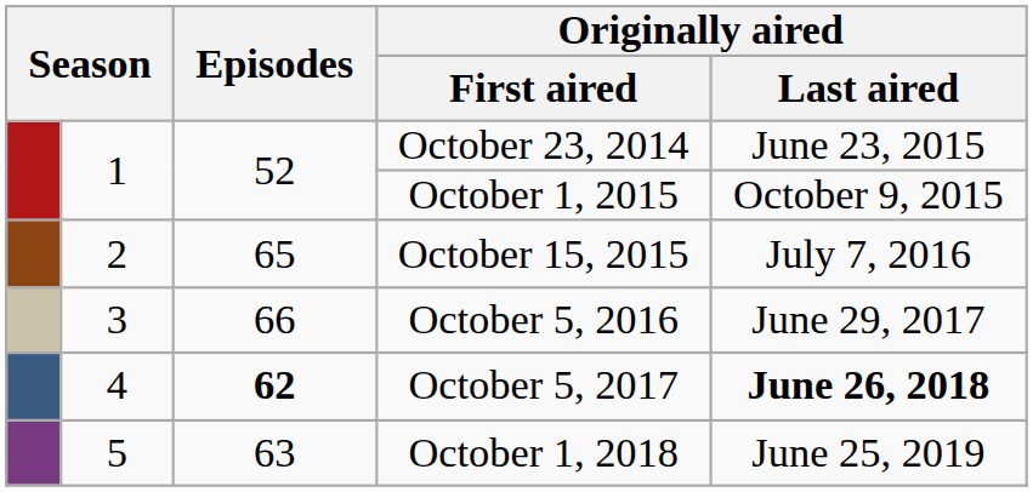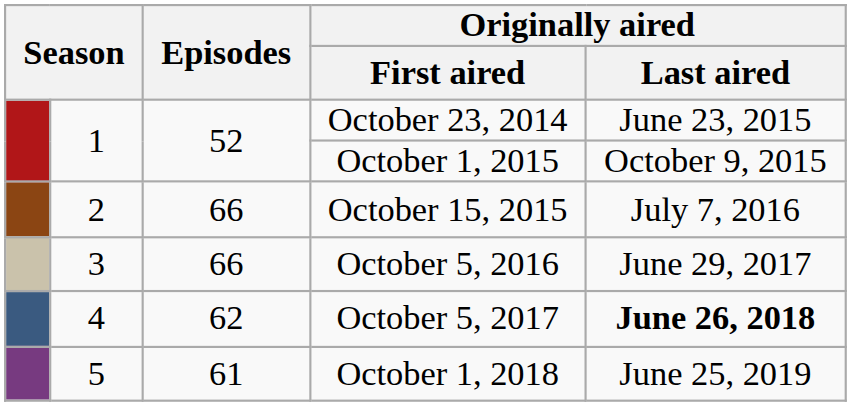 <table class="wikitable" style="text-align: center;">
 <tr>
 <th colspan="2" rowspan="2" style="padding:0 8px;">Season</th>
 <th rowspan="2" style="padding:0 8px;">Episodes</th>
 <th colspan="2" style="padding:0 8px;">Originally aired</th>
 </tr>
 <tr>
 <th>First aired</th>
 <th>Last aired</th>
 </tr>
 <tr>
 <td rowspan="2" style="background:#B11618; color:#100; text-align:center;"></td>
 <td rowspan="2">1</td>
 <td rowspan="2">52</td>
 <td style="padding: 0 8px;">October 23, 2014</td>
 <td style="padding: 0 8px;">June 23, 2015</td>
 </tr>
 <tr>
 <td style="padding: 0 8px;">October 1, 2015</td>
 <td style="padding: 0 8px;">October 9, 2015</td>
 </tr>
 <tr>
 <td style="background:#8B4513; color:#100; text-align:center;"></td>
 <td>2</td>
-<td>65</td>
+<td>66</td>
 <td style="padding: 0 8px;">October 15, 2015</td>
 <td style="padding: 0 8px;">July 7, 2016</td>
 </tr>
 <tr>
 <td style="background:#CAC2AB; color:#100; text-align:center;"></td>
 <td>3</td>
 <td>66</td>
 <td style="padding: 0 8px;">October 5, 2016</td>
 <td style="padding: 0 8px;">June 29, 2017</td>
 </tr>
 <tr>
 <td style="background:#3A5A80; color:#100; text-align:center;"></td>
 <td>4</td>
-<td><strong>62</strong></td>
+<td>62</td>
 <td style="padding: 0 8px;">October 5, 2017</td>
 <td style="padding: 0 8px;"><strong>June 26, 2018</strong></td>
 </tr>
 <tr>
 <td style="background:#773A80; color:#100; text-align:center;"></td>
 <td>5</td>
-<td>63</td>
+<td>61</td>
 <td style="padding: 0 8px;">October 1, 2018</td>
 <td style="padding: 0 8px;">June 25, 2019</td>
 </tr>
 </table>
